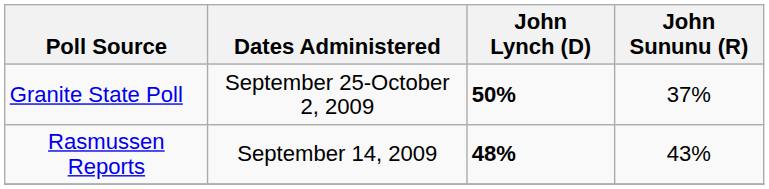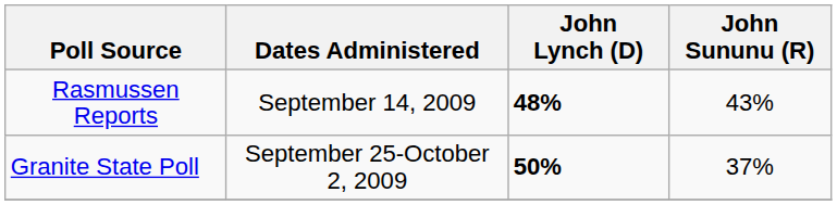 <table class="wikitable">
 <tr valign=bottom>
 <th width='140'>Poll Source</th>
 <th width='180'>Dates Administered</th>
 <th width='100'>John<br>Lynch (D)</th>
 <th width='100'>John<br>Sununu (R)</th>
 </tr>
 <tr>
+<td align=center><a href='#'>Rasmussen Reports</a></td>
+<td align=center>September 14, 2009</td>
+<td><strong>48%</strong></td>
+<td align=center>43%</td>
+</tr>
+<tr>
 <td><a href='#'>Granite State Poll</a></td>
 <td align=center>September 25-October 2, 2009</td>
 <td><strong>50%</strong></td>
 <td align=center>37%</td>
 </tr>
 <tr>
-<td align=center><a href='#'>Rasmussen Reports</a></td>
-<td align=center>September 14, 2009</td>
-<td><strong>48%</strong></td>
-<td align=center>43%</td>
-</tr>
-<tr>
 </tr>
 </table>
